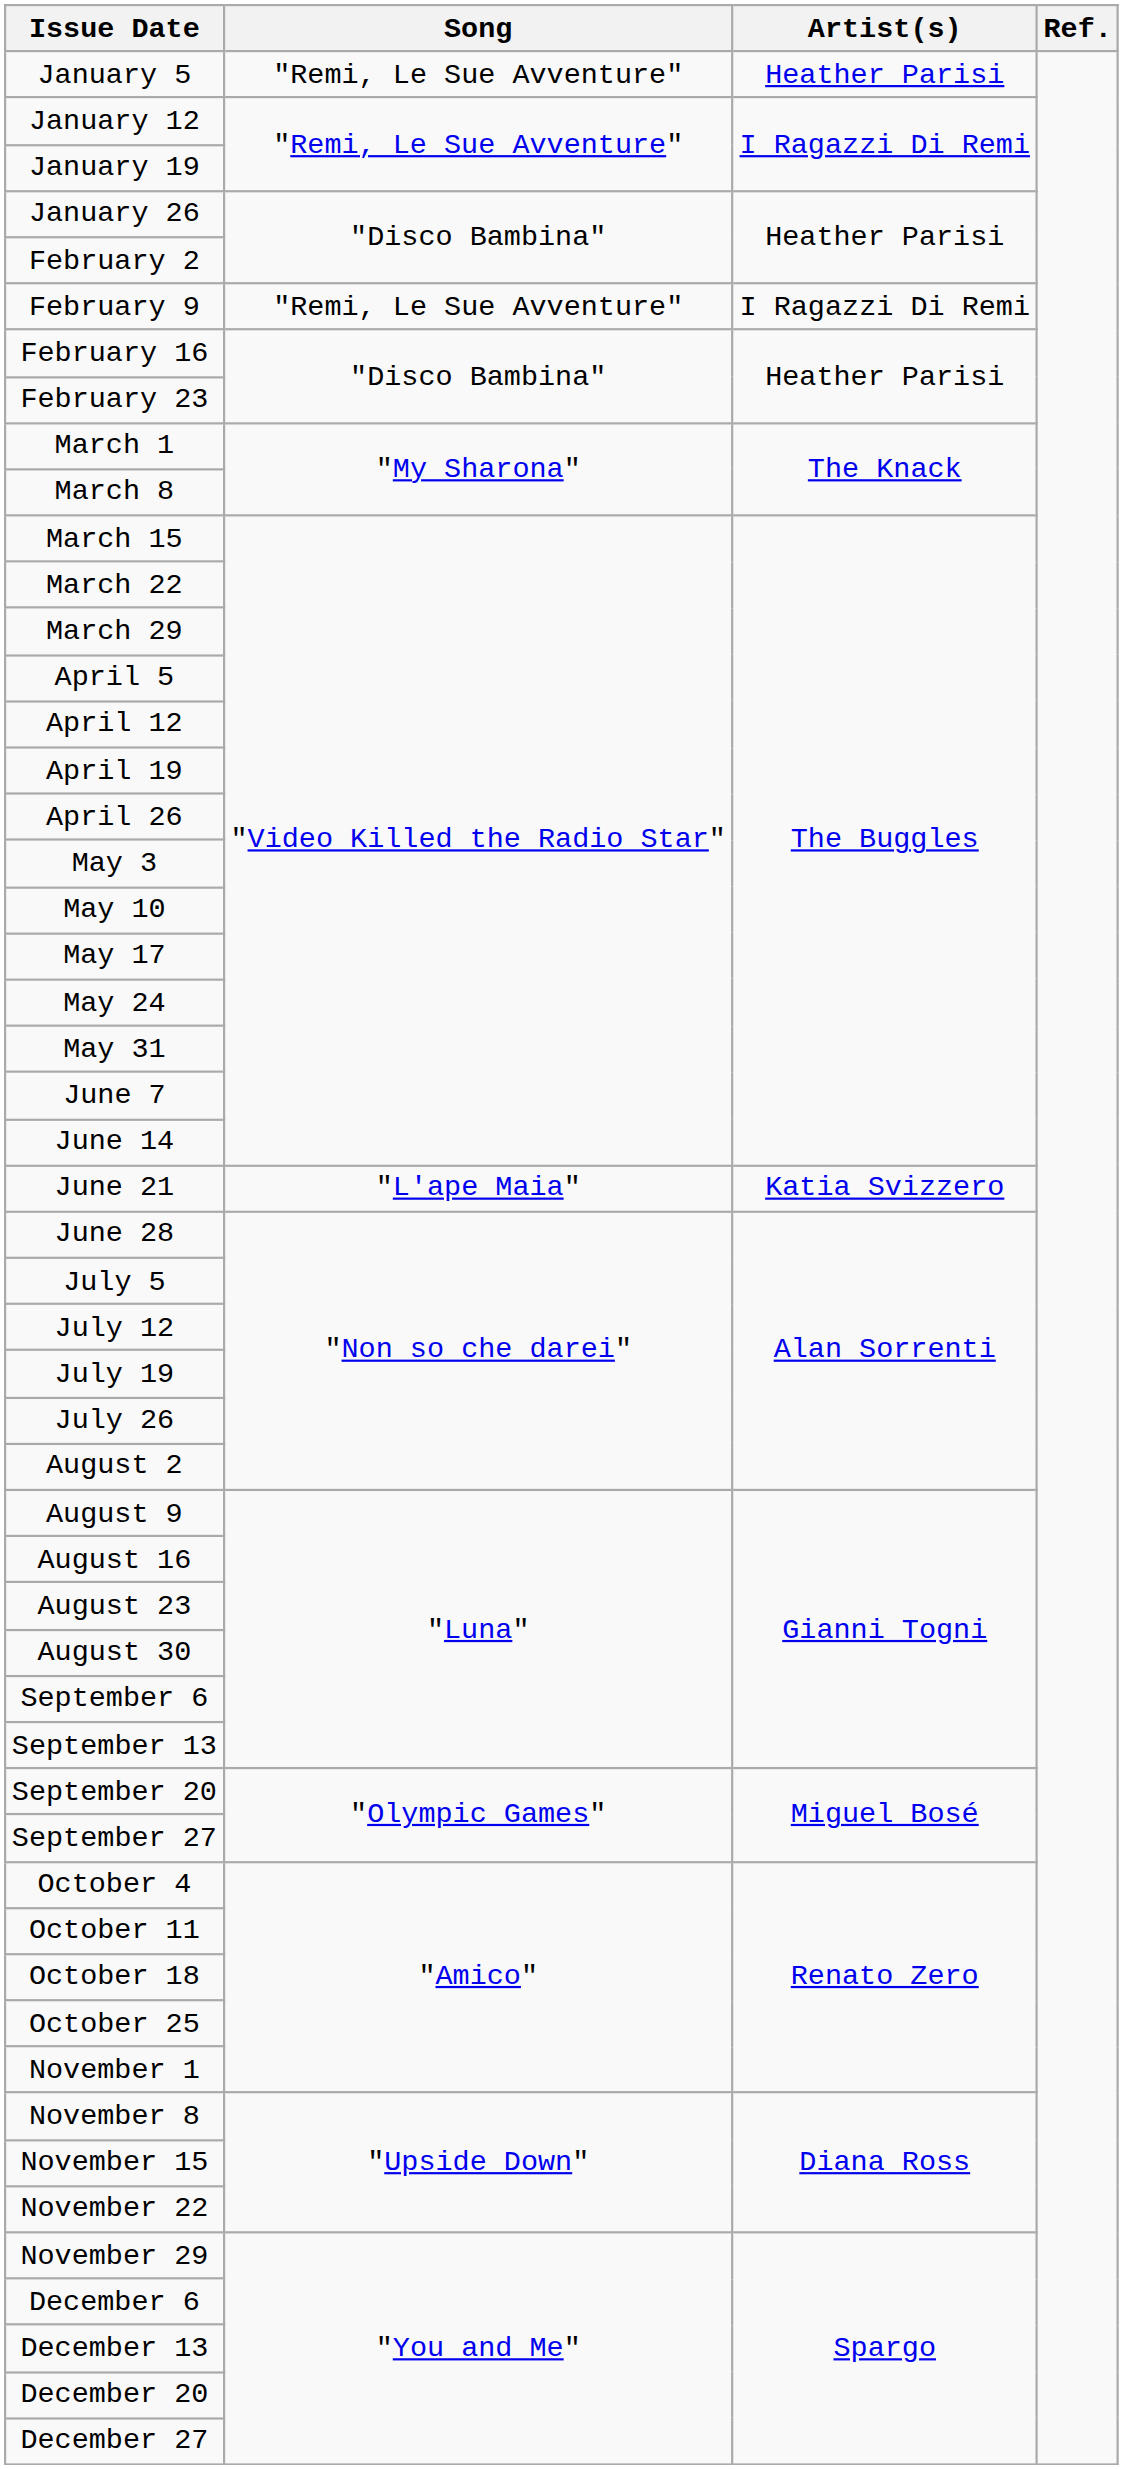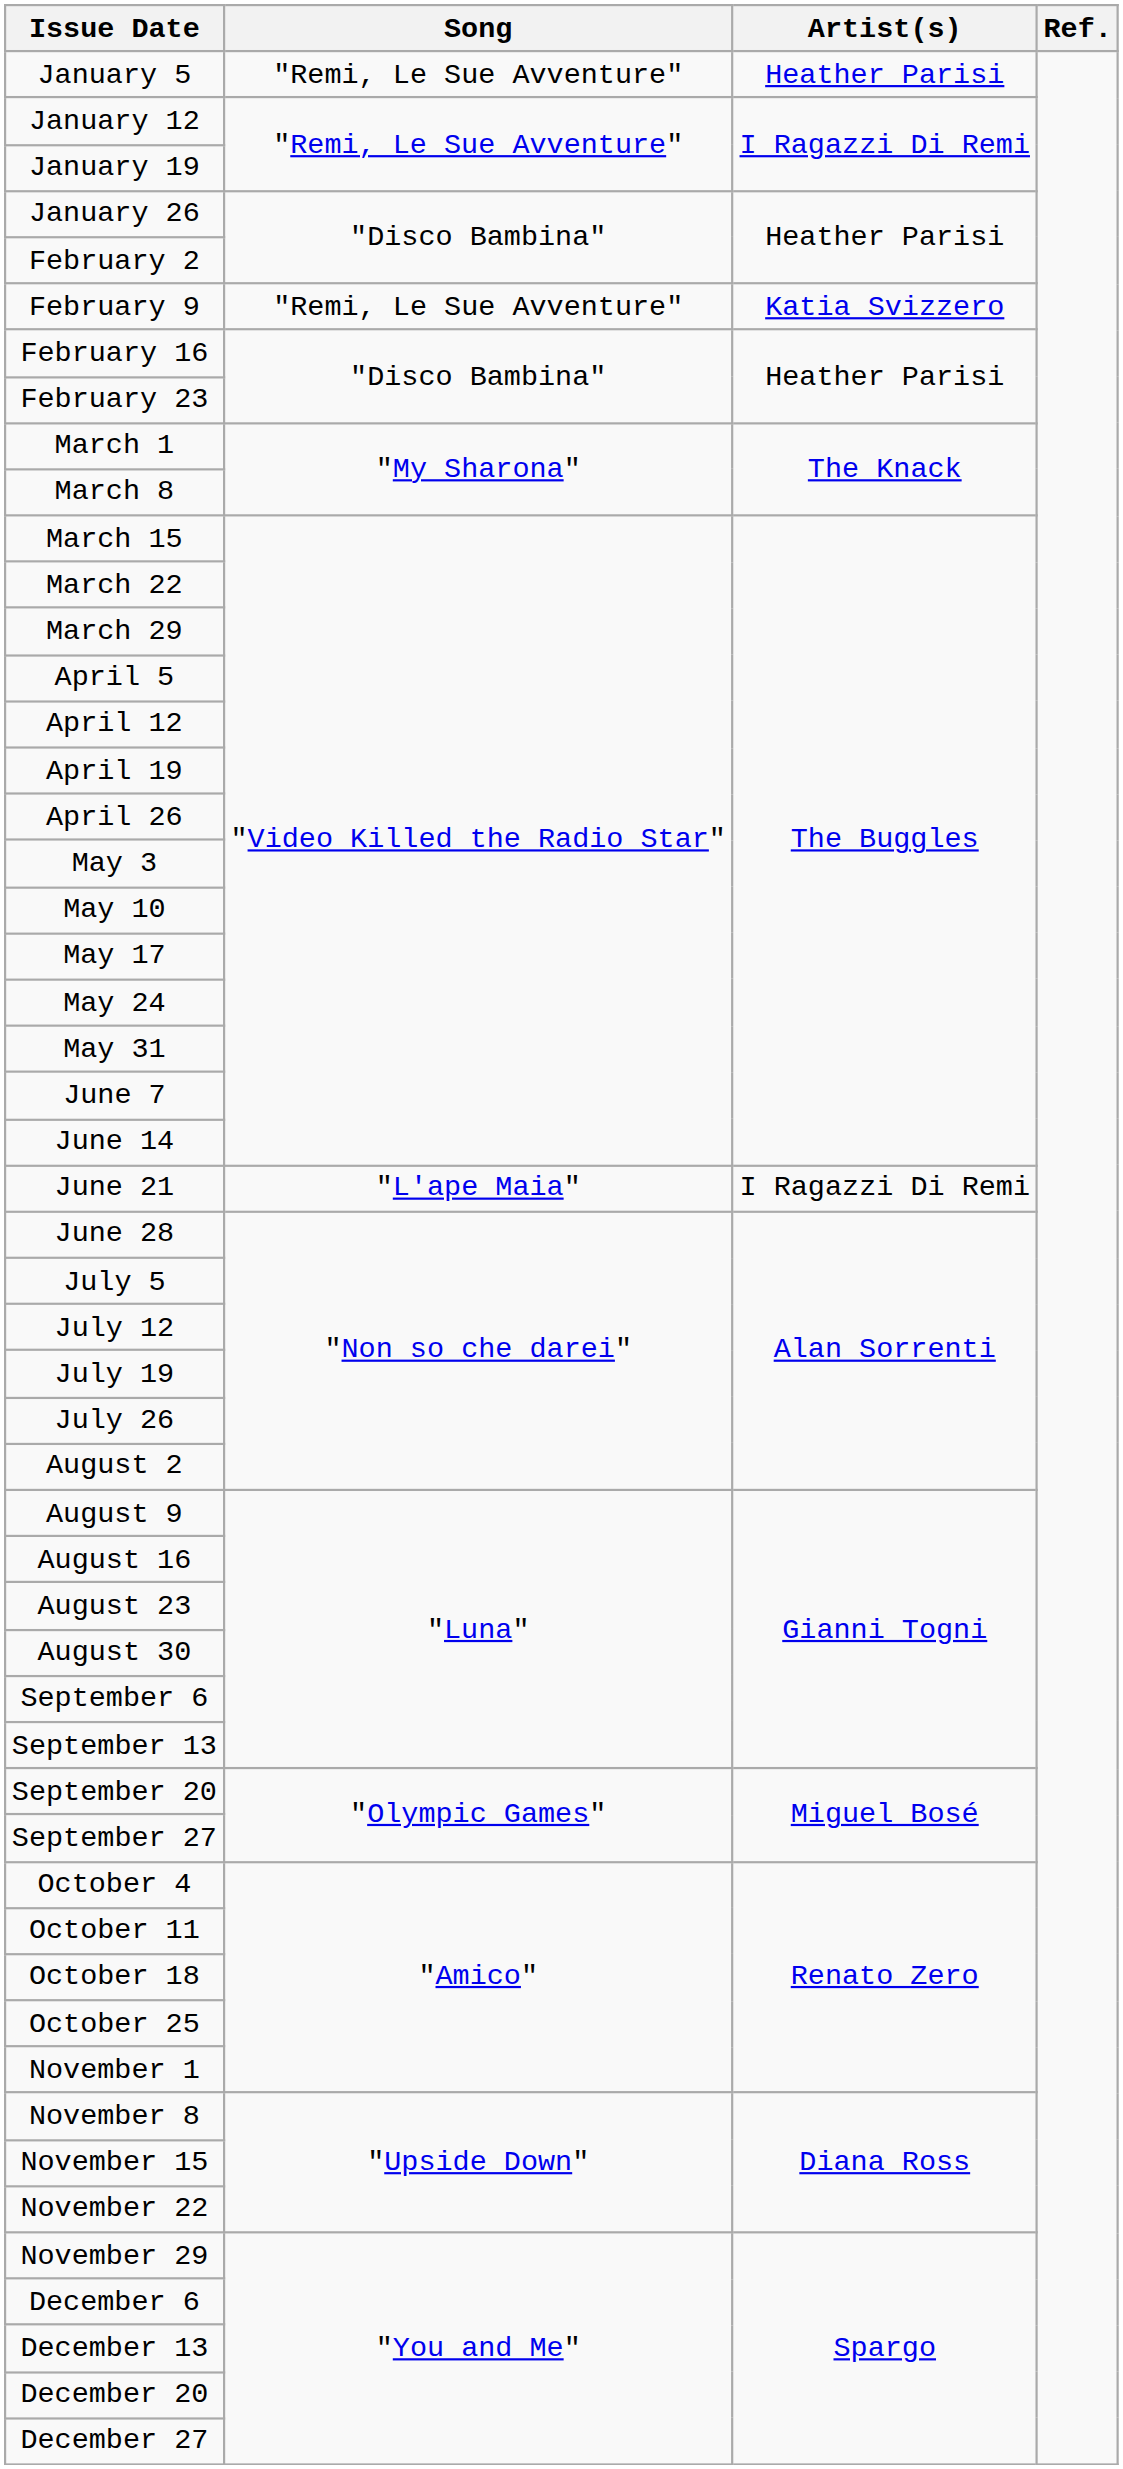 <table class="wikitable plainrowheaders" style="text-align: center;">
 <tr>
 <th>Issue Date</th>
 <th>Song</th>
 <th>Artist(s)</th>
 <th>Ref.</th>
 </tr>
 <tr>
 <td>January 5</td>
 <td>"Remi, Le Sue Avventure"</td>
 <td><a href='#'>Heather Parisi</a></td>
 <td rowspan="52"></td>
 </tr>
 <tr>
 <td>January 12</td>
 <td rowspan="2">"<a href='#'>Remi, Le Sue Avventure</a>"</td>
 <td rowspan="2"><a href='#'>I Ragazzi Di Remi</a></td>
 </tr>
 <tr>
 <td>January 19</td>
 </tr>
 <tr>
 <td>January 26</td>
 <td rowspan="2">"Disco Bambina"</td>
 <td rowspan="2">Heather Parisi</td>
 </tr>
 <tr>
 <td>February 2</td>
 </tr>
 <tr>
 <td>February 9</td>
 <td>"Remi, Le Sue Avventure"</td>
-<td>I Ragazzi Di Remi</td>
+<td><a href='#'>Katia Svizzero</a></td>
 </tr>
 <tr>
 <td>February 16</td>
 <td rowspan="2">"Disco Bambina"</td>
 <td rowspan="2">Heather Parisi</td>
 </tr>
 <tr>
 <td>February 23</td>
 </tr>
 <tr>
 <td>March 1</td>
 <td rowspan="2">"<a href='#'>My Sharona</a>"</td>
 <td rowspan="2"><a href='#'>The Knack</a></td>
 </tr>
 <tr>
 <td>March 8</td>
 </tr>
 <tr>
 <td>March 15</td>
 <td rowspan="14">"<a href='#'>Video Killed the Radio Star</a>"</td>
 <td rowspan="14"><a href='#'>The Buggles</a></td>
 </tr>
 <tr>
 <td>March 22</td>
 </tr>
 <tr>
 <td>March 29</td>
 </tr>
 <tr>
 <td>April 5</td>
 </tr>
 <tr>
 <td>April 12</td>
 </tr>
 <tr>
 <td>April 19</td>
 </tr>
 <tr>
 <td>April 26</td>
 </tr>
 <tr>
 <td>May 3</td>
 </tr>
 <tr>
 <td>May 10</td>
 </tr>
 <tr>
 <td>May 17</td>
 </tr>
 <tr>
 <td>May 24</td>
 </tr>
 <tr>
 <td>May 31</td>
 </tr>
 <tr>
 <td>June 7</td>
 </tr>
 <tr>
 <td>June 14</td>
 </tr>
 <tr>
 <td>June 21</td>
 <td>"<a href='#'>L'ape Maia</a>"</td>
-<td><a href='#'>Katia Svizzero</a></td>
+<td>I Ragazzi Di Remi</td>
 </tr>
 <tr>
 <td>June 28</td>
 <td rowspan="6">"<a href='#'>Non so che darei</a>"</td>
 <td rowspan="6"><a href='#'>Alan Sorrenti</a></td>
 </tr>
 <tr>
 <td>July 5</td>
 </tr>
 <tr>
 <td>July 12</td>
 </tr>
 <tr>
 <td>July 19</td>
 </tr>
 <tr>
 <td>July 26</td>
 </tr>
 <tr>
 <td>August 2</td>
 </tr>
 <tr>
 <td>August 9</td>
 <td rowspan="6">"<a href='#'>Luna</a>"</td>
 <td rowspan="6"><a href='#'>Gianni Togni</a></td>
 </tr>
 <tr>
 <td>August 16</td>
 </tr>
 <tr>
 <td>August 23</td>
 </tr>
 <tr>
 <td>August 30</td>
 </tr>
 <tr>
 <td>September 6</td>
 </tr>
 <tr>
 <td>September 13</td>
 </tr>
 <tr>
 <td>September 20</td>
 <td rowspan="2">"<a href='#'>Olympic Games</a>"</td>
 <td rowspan="2"><a href='#'>Miguel Bosé</a></td>
 </tr>
 <tr>
 <td>September 27</td>
 </tr>
 <tr>
 <td>October 4</td>
 <td rowspan="5">"<a href='#'>Amico</a>"</td>
 <td rowspan="5"><a href='#'>Renato Zero</a></td>
 </tr>
 <tr>
 <td>October 11</td>
 </tr>
 <tr>
 <td>October 18</td>
 </tr>
 <tr>
 <td>October 25</td>
 </tr>
 <tr>
 <td>November 1</td>
 </tr>
 <tr>
 <td>November 8</td>
 <td rowspan="3">"<a href='#'>Upside Down</a>"</td>
 <td rowspan="3"><a href='#'>Diana Ross</a></td>
 </tr>
 <tr>
 <td>November 15</td>
 </tr>
 <tr>
 <td>November 22</td>
 </tr>
 <tr>
 <td>November 29</td>
 <td rowspan="5">"<a href='#'>You and Me</a>"</td>
 <td rowspan="5"><a href='#'>Spargo</a></td>
 </tr>
 <tr>
 <td>December 6</td>
 </tr>
 <tr>
 <td>December 13</td>
 </tr>
 <tr>
 <td>December 20</td>
 </tr>
 <tr>
 <td>December 27</td>
 </tr>
 </table>
